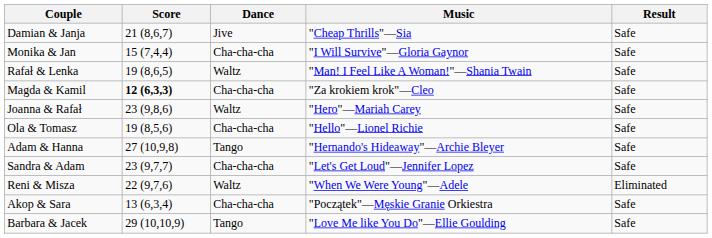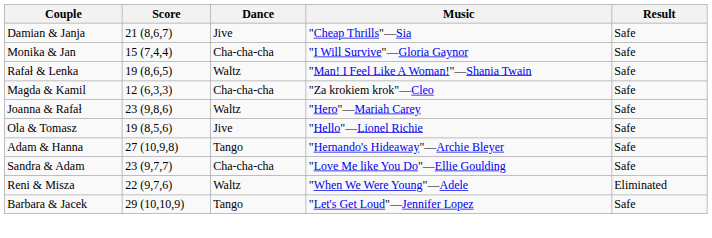 <table class="wikitable">
 <tr>
 <th style="width:150px;">Couple</th>
 <th style="width:110px;">Score</th>
 <th style="width:120px;">Dance</th>
 <th style="width:400px;">Music</th>
 <th style="width:120px;">Result</th>
 </tr>
 <tr>
 <td>Damian & Janja</td>
 <td>21 (8,6,7)</td>
 <td>Jive</td>
 <td>"<a href='#'>Cheap Thrills</a>"—<a href='#'>Sia</a></td>
 <td>Safe</td>
 </tr>
 <tr>
 <td>Monika & Jan</td>
 <td>15 (7,4,4)</td>
 <td>Cha-cha-cha</td>
 <td>"<a href='#'>I Will Survive</a>"—<a href='#'>Gloria Gaynor</a></td>
 <td>Safe</td>
 </tr>
 <tr>
 <td>Rafał & Lenka</td>
 <td>19 (8,6,5)</td>
 <td>Waltz</td>
 <td>"<a href='#'>Man! I Feel Like A Woman!</a>"—<a href='#'>Shania Twain</a></td>
 <td>Safe</td>
 </tr>
 <tr>
 <td>Magda & Kamil</td>
-<td><strong>12 (6,3,3)</strong></td>
+<td>12 (6,3,3)</td>
 <td>Cha-cha-cha</td>
 <td>"Za krokiem krok"—<a href='#'>Cleo</a></td>
 <td>Safe</td>
 </tr>
 <tr>
 <td>Joanna & Rafał</td>
 <td>23 (9,8,6)</td>
 <td>Waltz</td>
 <td>"<a href='#'>Hero</a>"—<a href='#'>Mariah Carey</a></td>
 <td>Safe</td>
 </tr>
 <tr>
 <td>Ola & Tomasz</td>
 <td>19 (8,5,6)</td>
-<td>Cha-cha-cha</td>
+<td>Jive</td>
 <td>"<a href='#'>Hello</a>"—<a href='#'>Lionel Richie</a></td>
 <td>Safe</td>
 </tr>
 <tr>
 <td>Adam & Hanna</td>
 <td>27 (10,9,8)</td>
 <td>Tango</td>
 <td>"<a href='#'>Hernando's Hideaway</a>"—<a href='#'>Archie Bleyer</a></td>
 <td>Safe</td>
 </tr>
 <tr>
 <td>Sandra & Adam</td>
 <td>23 (9,7,7)</td>
 <td>Cha-cha-cha</td>
-<td>"<a href='#'>Let's Get Loud</a>"—<a href='#'>Jennifer Lopez</a></td>
+<td>"<a href='#'>Love Me like You Do</a>"—<a href='#'>Ellie Goulding</a></td>
 <td>Safe</td>
 </tr>
 <tr>
 <td>Reni & Misza</td>
 <td>22 (9,7,6)</td>
 <td>Waltz</td>
 <td>"<a href='#'>When We Were Young</a>"—<a href='#'>Adele</a></td>
 <td>Eliminated</td>
 </tr>
 <tr>
-<td>Akop & Sara</td>
-<td>13 (6,3,4)</td>
-<td>Cha-cha-cha</td>
-<td>"Początek"—<a href='#'>Męskie Granie</a> Orkiestra</td>
-<td>Safe</td>
-</tr>
-<tr>
 <td>Barbara & Jacek</td>
 <td>29 (10,10,9)</td>
 <td>Tango</td>
-<td>"<a href='#'>Love Me like You Do</a>"—<a href='#'>Ellie Goulding</a></td>
+<td>"<a href='#'>Let's Get Loud</a>"—<a href='#'>Jennifer Lopez</a></td>
 <td>Safe</td>
 </tr>
 </table>
